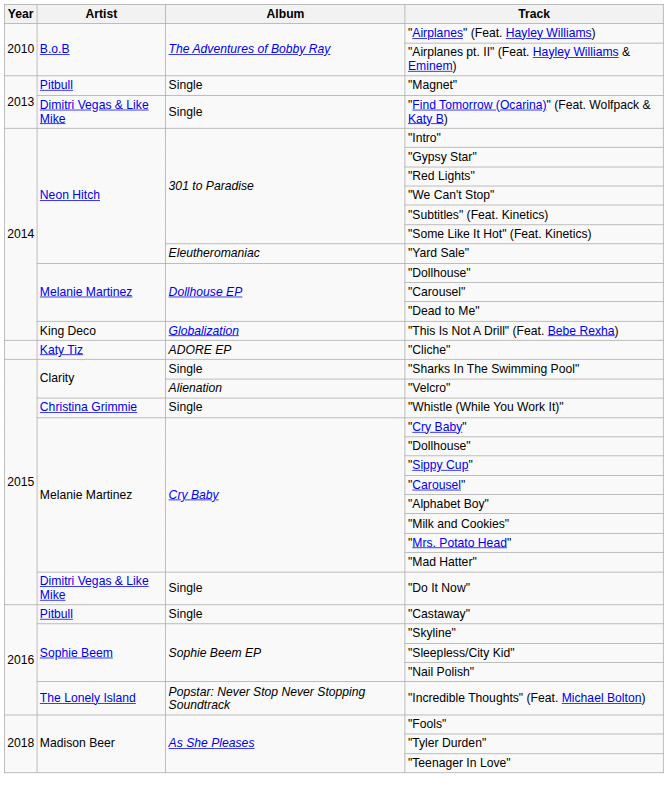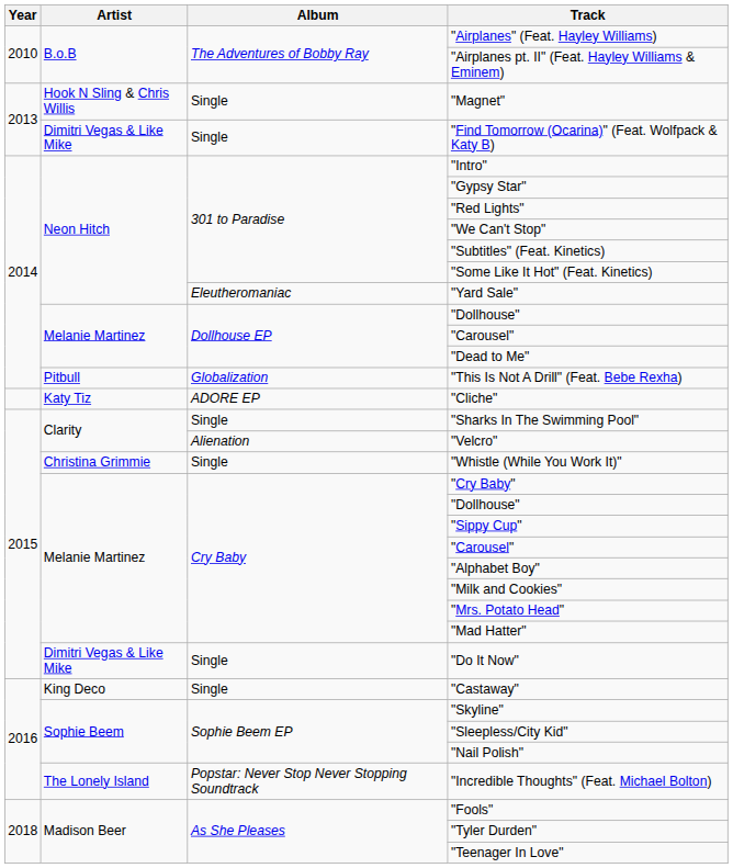 <table class="wikitable">
 <tr>
 <th>Year</th>
 <th>Artist</th>
 <th>Album</th>
 <th>Track</th>
 </tr>
 <tr>
 <td rowspan="2">2010</td>
 <td rowspan="2"><a href='#'>B.o.B</a></td>
 <td rowspan="2"><em><a href='#'>The Adventures of Bobby Ray</a></em></td>
 <td>"<a href='#'>Airplanes</a>" (Feat. <a href='#'>Hayley Williams</a>)</td>
 </tr>
 <tr>
 <td>"Airplanes pt. II" (Feat. <a href='#'>Hayley Williams</a> & <a href='#'>Eminem</a>)</td>
 </tr>
 <tr>
 <td rowspan="2">2013</td>
-<td><a href='#'>Pitbull</a></td>
+<td><a href='#'>Hook N Sling</a> & <a href='#'>Chris Willis</a></td>
 <td>Single</td>
 <td>"Magnet"</td>
 </tr>
 <tr>
 <td><a href='#'>Dimitri Vegas & Like Mike</a></td>
 <td>Single</td>
 <td>"<a href='#'>Find Tomorrow (Ocarina)</a>" (Feat. Wolfpack & <a href='#'>Katy B</a>)</td>
 </tr>
 <tr>
 <td rowspan="11">2014</td>
 <td rowspan="7"><a href='#'>Neon Hitch</a></td>
 <td rowspan="6"><em>301 to Paradise</em></td>
 <td>"Intro"</td>
 </tr>
 <tr>
 <td>"Gypsy Star"</td>
 </tr>
 <tr>
 <td>"Red Lights"</td>
 </tr>
 <tr>
 <td>"We Can't Stop" </td>
 </tr>
 <tr>
 <td>"Subtitles" (Feat. Kinetics)</td>
 </tr>
 <tr>
 <td>"Some Like It Hot" (Feat. Kinetics)</td>
 </tr>
 <tr>
 <td><em>Eleutheromaniac</em></td>
 <td>"Yard Sale"</td>
 </tr>
 <tr>
 <td rowspan="3"><a href='#'>Melanie Martinez</a></td>
 <td rowspan="3"><em><a href='#'>Dollhouse EP</a></em></td>
 <td>"Dollhouse" </td>
 </tr>
 <tr>
 <td>"Carousel"</td>
 </tr>
 <tr>
 <td>"Dead to Me"</td>
 </tr>
 <tr>
-<td>King Deco</td>
+<td><a href='#'>Pitbull</a></td>
 <td><em><a href='#'>Globalization</a></em></td>
 <td>"This Is Not A Drill" (Feat. <a href='#'>Bebe Rexha</a>)</td>
 </tr>
 <tr>
 <td></td>
 <td><a href='#'>Katy Tiz</a></td>
 <td><em>ADORE EP</em></td>
 <td>"Cliche"</td>
 </tr>
 <tr>
 <td rowspan="12">2015</td>
 <td rowspan="2">Clarity</td>
 <td>Single</td>
 <td>"Sharks In The Swimming Pool"</td>
 </tr>
 <tr>
 <td><em>Alienation</em></td>
 <td>"Velcro"</td>
 </tr>
 <tr>
 <td><a href='#'>Christina Grimmie</a></td>
 <td>Single</td>
 <td>"Whistle (While You Work It)"</td>
 </tr>
 <tr>
 <td rowspan="8">Melanie Martinez</td>
 <td rowspan="8"><em><a href='#'>Cry Baby</a></em></td>
 <td>"<a href='#'>Cry Baby</a>"</td>
 </tr>
 <tr>
 <td>"Dollhouse"</td>
 </tr>
 <tr>
 <td>"<a href='#'>Sippy Cup</a>"</td>
 </tr>
 <tr>
 <td>"<a href='#'>Carousel</a>"</td>
 </tr>
 <tr>
 <td>"Alphabet Boy"</td>
 </tr>
 <tr>
 <td>"Milk and Cookies"</td>
 </tr>
 <tr>
 <td>"<a href='#'>Mrs. Potato Head</a>"</td>
 </tr>
 <tr>
 <td>"Mad Hatter"</td>
 </tr>
 <tr>
 <td><a href='#'>Dimitri Vegas & Like Mike</a></td>
 <td>Single</td>
 <td>"Do It Now"</td>
 </tr>
 <tr>
 <td rowspan="5">2016</td>
-<td><a href='#'>Pitbull</a></td>
+<td>King Deco</td>
 <td>Single</td>
 <td>"Castaway"</td>
 </tr>
 <tr>
 <td rowspan="3"><a href='#'>Sophie Beem</a></td>
 <td rowspan="3"><em>Sophie Beem EP</em></td>
 <td>"Skyline"</td>
 </tr>
 <tr>
 <td>"Sleepless/City Kid"</td>
 </tr>
 <tr>
 <td>"Nail Polish"</td>
 </tr>
 <tr>
 <td><a href='#'>The Lonely Island</a></td>
 <td><em>Popstar: Never Stop Never Stopping Soundtrack</em></td>
 <td>"Incredible Thoughts" (Feat. <a href='#'>Michael Bolton</a>)</td>
 </tr>
 <tr>
 <td rowspan="3">2018</td>
 <td rowspan="3">Madison Beer</td>
 <td rowspan="3"><em><a href='#'>As She Pleases</a></em></td>
 <td>"Fools"</td>
 </tr>
 <tr>
 <td>"Tyler Durden"</td>
 </tr>
 <tr>
 <td>"Teenager In Love"</td>
 </tr>
 </table>
